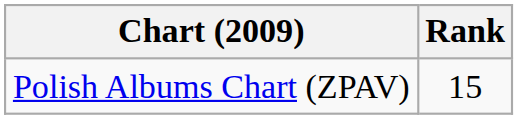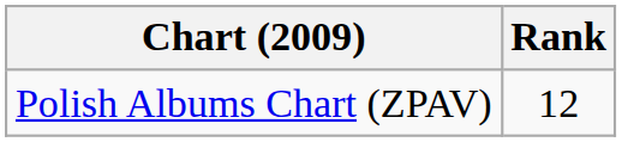 <table class="wikitable sortable">
 <tr>
 <th>Chart (2009)</th>
 <th>Rank</th>
 </tr>
 <tr>
 <td><a href='#'>Polish Albums Chart</a> (ZPAV)</td>
-<td style="text-align:center;">15</td>
+<td style="text-align:center;">12</td>
 </tr>
 </table>
